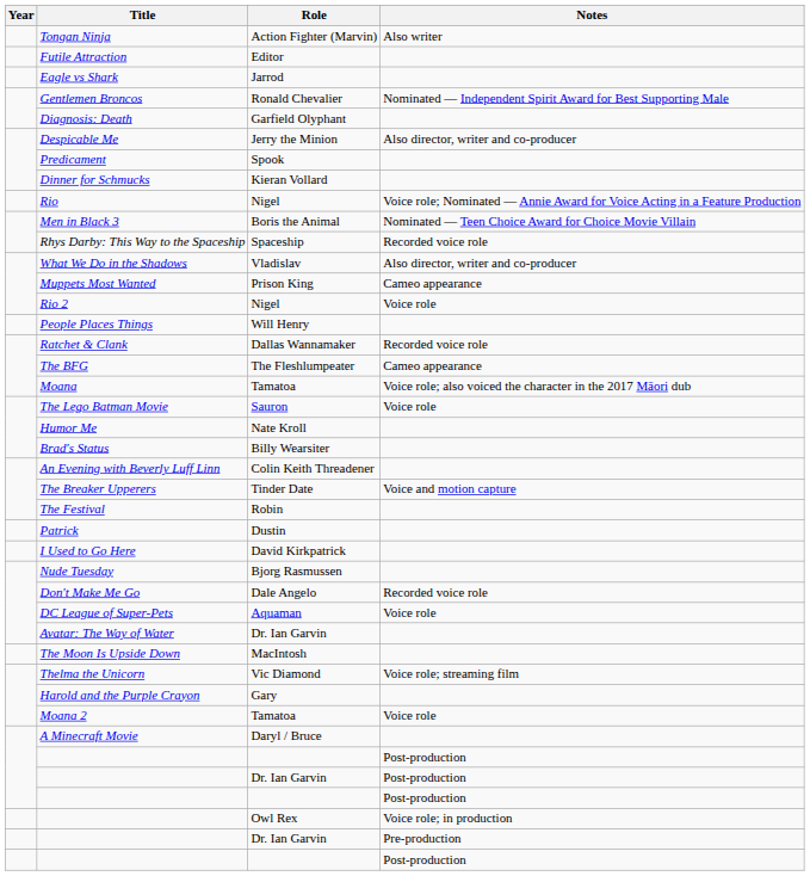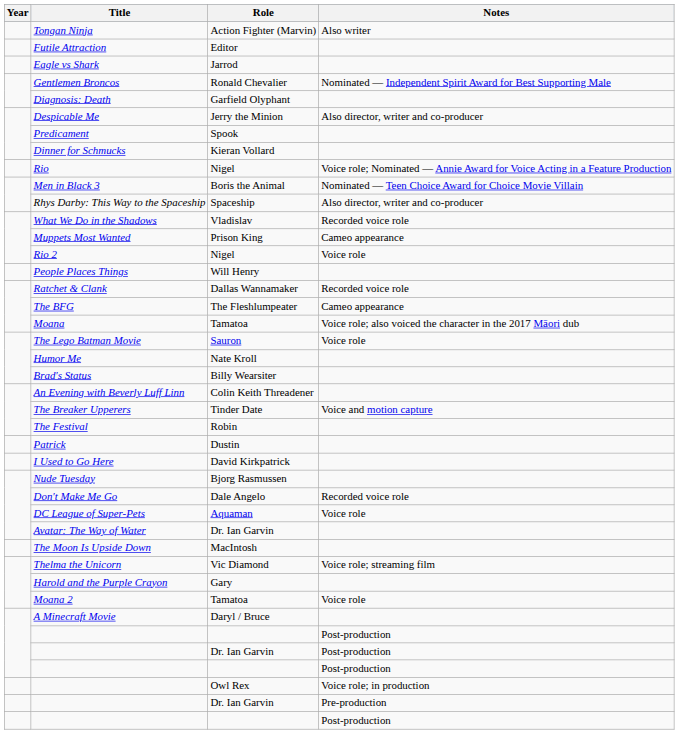 <table class="wikitable sortable">
 <tr style="background:#B0C4DE;">
 <th scope="col">Year</th>
 <th scope="col">Title</th>
 <th scope="col">Role</th>
 <th scope="col" class="unsortable">Notes</th>
 </tr>
 <tr>
 <td></td>
 <td><em><a href='#'>Tongan Ninja</a></em></td>
 <td>Action Fighter (Marvin)</td>
 <td>Also writer</td>
 </tr>
 <tr>
 <td></td>
 <td><em><a href='#'>Futile Attraction</a></em></td>
 <td>Editor</td>
 <td></td>
 </tr>
 <tr>
 <td></td>
 <td><em><a href='#'>Eagle vs Shark</a></em></td>
 <td>Jarrod</td>
 <td></td>
 </tr>
 <tr>
 <td rowspan=2></td>
 <td><em><a href='#'>Gentlemen Broncos</a></em></td>
 <td>Ronald Chevalier</td>
 <td>Nominated — <a href='#'>Independent Spirit Award for Best Supporting Male</a></td>
 </tr>
 <tr>
 <td><em><a href='#'>Diagnosis: Death</a></em></td>
 <td>Garfield Olyphant</td>
 <td></td>
 </tr>
 <tr>
 <td rowspan=3></td>
 <td><em><a href='#'>Despicable Me</a></em></td>
 <td>Jerry the Minion</td>
 <td>Also director, writer and co-producer</td>
 </tr>
 <tr>
 <td><em><a href='#'>Predicament</a></em></td>
 <td>Spook</td>
 <td></td>
 </tr>
 <tr>
 <td><em><a href='#'>Dinner for Schmucks</a></em></td>
 <td>Kieran Vollard</td>
 <td></td>
 </tr>
 <tr>
 <td></td>
 <td><em><a href='#'>Rio</a></em></td>
 <td>Nigel</td>
 <td>Voice role; Nominated — <a href='#'>Annie Award for Voice Acting in a Feature Production</a></td>
 </tr>
 <tr>
 <td rowspan=2></td>
 <td><em><a href='#'>Men in Black 3</a></em></td>
 <td>Boris the Animal</td>
 <td>Nominated — <a href='#'>Teen Choice Award for Choice Movie Villain</a></td>
 </tr>
 <tr>
 <td><em>Rhys Darby: This Way to the Spaceship</em></td>
 <td>Spaceship</td>
-<td>Recorded voice role</td>
+<td>Also director, writer and co-producer</td>
 </tr>
 <tr>
 <td rowspan=3></td>
 <td><em><a href='#'>What We Do in the Shadows</a></em></td>
 <td>Vladislav</td>
-<td>Also director, writer and co-producer</td>
+<td>Recorded voice role</td>
 </tr>
 <tr>
 <td><em><a href='#'>Muppets Most Wanted</a></em></td>
 <td>Prison King</td>
 <td>Cameo appearance</td>
 </tr>
 <tr>
 <td><em><a href='#'>Rio 2</a></em></td>
 <td>Nigel</td>
 <td>Voice role</td>
 </tr>
 <tr>
 <td></td>
 <td><em><a href='#'>People Places Things</a></em></td>
 <td>Will Henry</td>
 <td></td>
 </tr>
 <tr>
 <td rowspan=3></td>
 <td><em><a href='#'>Ratchet & Clank</a></em></td>
 <td>Dallas Wannamaker</td>
 <td>Recorded voice role</td>
 </tr>
 <tr>
 <td><em><a href='#'>The BFG</a></em></td>
 <td>The Fleshlumpeater</td>
 <td>Cameo appearance</td>
 </tr>
 <tr>
 <td><em><a href='#'>Moana</a></em></td>
 <td>Tamatoa</td>
 <td>Voice role; also voiced the character in the 2017 <a href='#'>Māori</a> dub</td>
 </tr>
 <tr>
 <td rowspan=3></td>
 <td><em><a href='#'>The Lego Batman Movie</a></em></td>
 <td><a href='#'>Sauron</a></td>
 <td>Voice role</td>
 </tr>
 <tr>
 <td><em><a href='#'>Humor Me</a></em></td>
 <td>Nate Kroll</td>
 <td></td>
 </tr>
 <tr>
 <td><em><a href='#'>Brad's Status</a></em></td>
 <td>Billy Wearsiter</td>
 <td></td>
 </tr>
 <tr>
 <td rowspan=3></td>
 <td><em><a href='#'>An Evening with Beverly Luff Linn</a></em></td>
 <td>Colin Keith Threadener</td>
 <td></td>
 </tr>
 <tr>
 <td><em><a href='#'>The Breaker Upperers</a></em></td>
 <td>Tinder Date</td>
 <td>Voice and <a href='#'>motion capture</a></td>
 </tr>
 <tr>
 <td><em><a href='#'>The Festival</a></em></td>
 <td>Robin</td>
 <td></td>
 </tr>
 <tr>
 <td></td>
 <td><em><a href='#'>Patrick</a></em></td>
 <td>Dustin</td>
 <td></td>
 </tr>
 <tr>
 <td></td>
 <td><em><a href='#'>I Used to Go Here</a></em></td>
 <td>David Kirkpatrick</td>
 <td></td>
 </tr>
 <tr>
 <td rowspan=4></td>
 <td><em><a href='#'>Nude Tuesday</a></em></td>
 <td>Bjorg Rasmussen</td>
 <td></td>
 </tr>
 <tr>
 <td><em><a href='#'>Don't Make Me Go</a></em></td>
 <td>Dale Angelo</td>
 <td>Recorded voice role</td>
 </tr>
 <tr>
 <td><em><a href='#'>DC League of Super-Pets</a></em></td>
 <td><a href='#'>Aquaman</a></td>
 <td>Voice role</td>
 </tr>
 <tr>
 <td><em><a href='#'>Avatar: The Way of Water</a></em></td>
 <td>Dr. Ian Garvin</td>
 <td></td>
 </tr>
 <tr>
 <td></td>
 <td><em><a href='#'>The Moon Is Upside Down</a></em></td>
 <td>MacIntosh</td>
 <td></td>
 </tr>
 <tr>
 <td rowspan=3></td>
 <td><em><a href='#'>Thelma the Unicorn</a></em></td>
 <td>Vic Diamond</td>
 <td>Voice role; streaming film</td>
 </tr>
 <tr>
 <td><em><a href='#'>Harold and the Purple Crayon</a></em></td>
 <td>Gary</td>
 <td></td>
 </tr>
 <tr>
 <td><em><a href='#'>Moana 2</a></em></td>
 <td>Tamatoa</td>
 <td>Voice role</td>
 </tr>
 <tr>
 <td rowspan=4></td>
 <td><em><a href='#'>A Minecraft Movie</a></em></td>
 <td>Daryl / Bruce</td>
 <td></td>
 </tr>
 <tr>
 <td></td>
 <td></td>
 <td>Post-production</td>
 </tr>
 <tr>
 <td></td>
 <td>Dr. Ian Garvin</td>
 <td>Post-production</td>
 </tr>
 <tr>
 <td></td>
 <td></td>
 <td>Post-production</td>
 </tr>
 <tr>
 <td></td>
 <td></td>
 <td>Owl Rex</td>
 <td>Voice role; in production</td>
 </tr>
 <tr>
 <td></td>
 <td></td>
 <td>Dr. Ian Garvin</td>
 <td>Pre-production</td>
 </tr>
 <tr>
 <td></td>
 <td></td>
 <td></td>
 <td>Post-production</td>
 </tr>
 </table>
